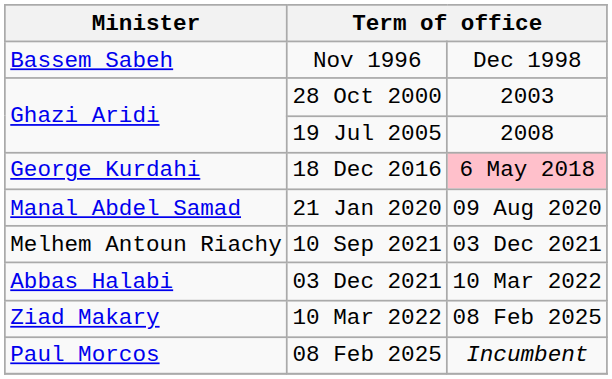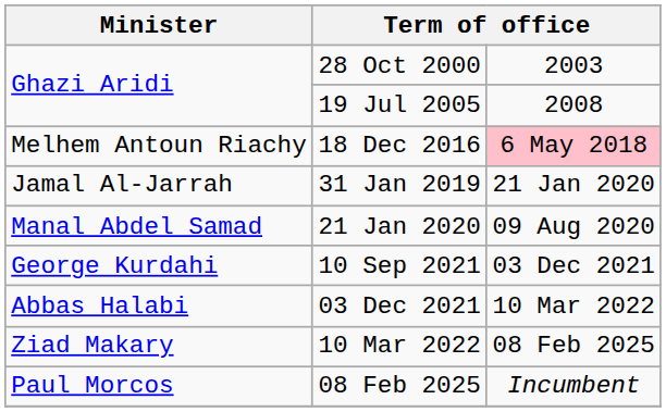 <table class="wikitable">
 <tr>
 <th>Minister</th>
 <th colspan=2>Term of office</th>
-</tr>
-<tr>
-<td><a href='#'>Bassem Sabeh</a></td>
-<td style="text-align:center;">Nov 1996</td>
-<td style="text-align:center;">Dec 1998</td>
 </tr>
 <tr>
 <td rowspan="2"><a href='#'>Ghazi Aridi</a></td>
 <td style="text-align:center;">28 Oct 2000</td>
 <td style="text-align:center;">2003</td>
 </tr>
 <tr>
 <td style="text-align:center;">19 Jul 2005</td>
 <td style="text-align:center;">2008</td>
 </tr>
 <tr>
-<td><a href='#'>George Kurdahi</a></td>
+<td>Melhem Antoun Riachy</td>
 <td style="text-align:center;">18 Dec 2016</td>
 <td style="background: pink; text-align:center;">6 May 2018</td>
+</tr>
+<tr>
+<td>Jamal Al-Jarrah</td>
+<td style="text-align:center;">31 Jan 2019</td>
+<td style="text-align:center;">21 Jan 2020</td>
 </tr>
 <tr>
 <td><a href='#'>Manal Abdel Samad</a></td>
 <td style="text-align:center;">21 Jan 2020</td>
 <td style="text-align:center;">09 Aug 2020</td>
 </tr>
 <tr>
-<td>Melhem Antoun Riachy</td>
+<td><a href='#'>George Kurdahi</a></td>
 <td style="text-align:center;">10 Sep 2021</td>
 <td style="text-align:center;">03 Dec 2021</td>
 </tr>
 <tr>
 <td><a href='#'>Abbas Halabi</a></td>
 <td style="text-align:center;">03 Dec 2021</td>
 <td style="text-align:center;">10 Mar 2022</td>
 </tr>
 <tr>
 <td><a href='#'>Ziad Makary</a></td>
 <td style="text-align:center;">10 Mar 2022</td>
 <td style="text-align:center;">08 Feb 2025</td>
 </tr>
 <tr>
 <td><a href='#'>Paul Morcos</a></td>
 <td style="text-align:center;">08 Feb 2025</td>
 <td style="text-align:center;"><em>Incumbent</em></td>
 </tr>
 <tr>
 </tr>
 </table>
